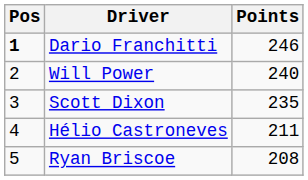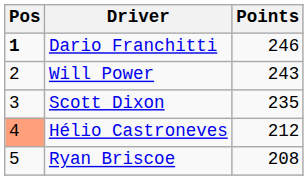 <table class="wikitable" style="font-size: 95%;">
 <tr>
 <th>Pos</th>
 <th>Driver</th>
 <th>Points</th>
 </tr>
 <tr>
 <td><strong>1</strong></td>
 <td> <a href='#'>Dario Franchitti</a></td>
 <td align="right">246</td>
 </tr>
 <tr>
 <td>2</td>
 <td> <a href='#'>Will Power</a></td>
-<td align="right">240</td>
+<td align="right">243</td>
 </tr>
 <tr>
 <td>3</td>
 <td> <a href='#'>Scott Dixon</a></td>
 <td align="right">235</td>
 </tr>
 <tr>
-<td>4</td>
+<td style="background: lightsalmon;">4</td>
 <td> <a href='#'>Hélio Castroneves</a></td>
-<td align="right">211</td>
+<td align="right">212</td>
 </tr>
 <tr>
 <td>5</td>
 <td> <a href='#'>Ryan Briscoe</a></td>
 <td align="right">208</td>
 </tr>
 </table>
